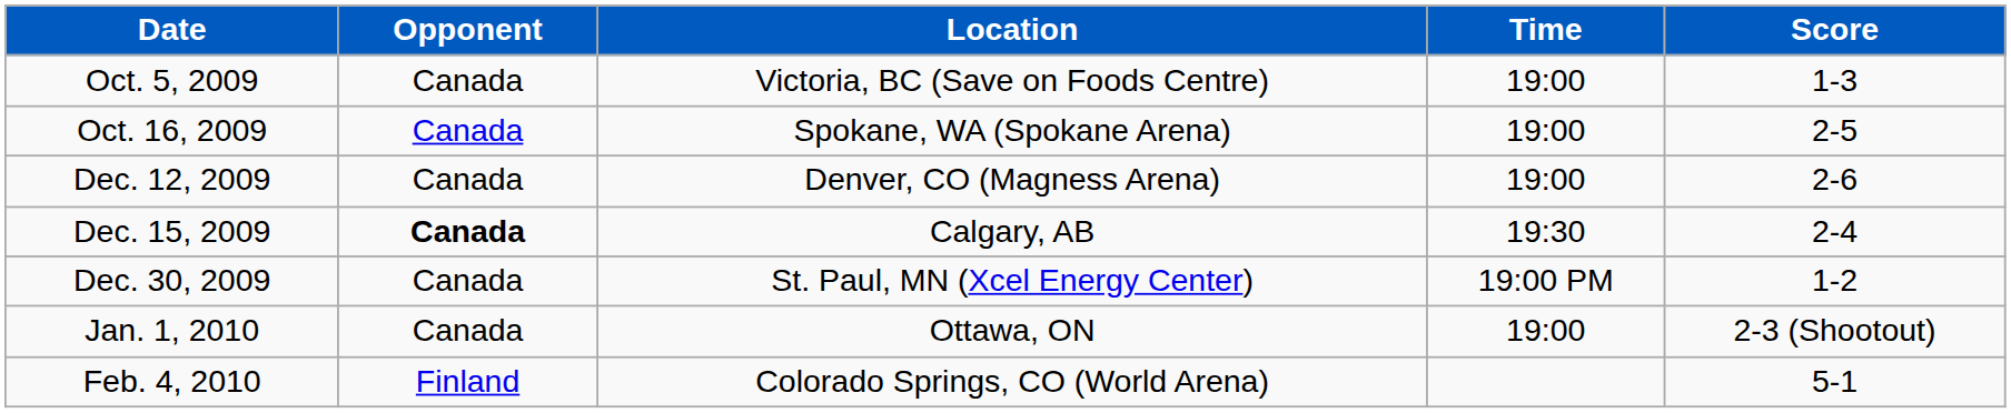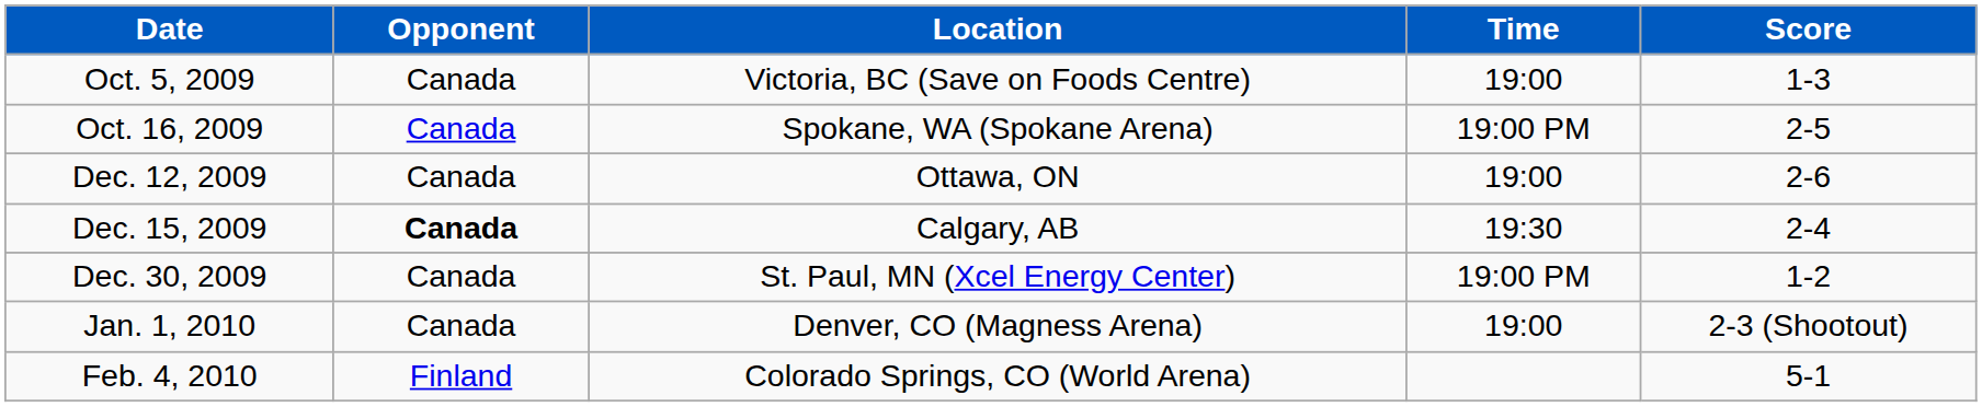 <table class="wikitable" style="width:80%;">
 <tr>
 <th style="background:#005ac0; color:#fff;">Date</th>
 <th style="background:#005ac0; color:#fff;">Opponent</th>
 <th style="background:#005ac0; color:#fff;">Location</th>
 <th style="background:#005ac0; color:#fff;">Time</th>
 <th style="background:#005ac0; color:#fff;">Score</th>
 </tr>
 <tr style="text-align:center;" bgcolor="">
 <td>Oct. 5, 2009</td>
 <td>Canada</td>
 <td>Victoria, BC (Save on Foods Centre)</td>
 <td>19:00</td>
 <td>1-3</td>
 </tr>
 <tr style="text-align:center;" bgcolor="">
 <td>Oct. 16, 2009</td>
 <td><a href='#'>Canada</a></td>
 <td>Spokane, WA (Spokane Arena)</td>
-<td>19:00</td>
+<td>19:00 PM</td>
 <td>2-5</td>
 </tr>
 <tr style="text-align:center;" bgcolor="">
 <td>Dec. 12, 2009</td>
 <td>Canada</td>
-<td>Denver, CO (Magness Arena)</td>
+<td>Ottawa, ON</td>
 <td>19:00</td>
 <td>2-6</td>
 </tr>
 <tr style="text-align:center;" bgcolor="">
 <td>Dec. 15, 2009</td>
 <td><strong>Canada</strong></td>
 <td>Calgary, AB</td>
 <td>19:30</td>
 <td>2-4</td>
 </tr>
 <tr style="text-align:center;" bgcolor="">
 <td>Dec. 30, 2009</td>
 <td>Canada</td>
 <td>St. Paul, MN (<a href='#'>Xcel Energy Center</a>)</td>
 <td>19:00 PM</td>
 <td>1-2</td>
 </tr>
 <tr style="text-align:center;" bgcolor="">
 <td>Jan. 1, 2010</td>
 <td>Canada</td>
-<td>Ottawa, ON</td>
+<td>Denver, CO (Magness Arena)</td>
 <td>19:00</td>
 <td>2-3 (Shootout)</td>
 </tr>
 <tr style="text-align:center;" bgcolor="">
 <td>Feb. 4, 2010</td>
 <td><a href='#'>Finland</a></td>
 <td>Colorado Springs, CO (World Arena)</td>
 <td></td>
 <td>5-1</td>
 </tr>
 </table>
